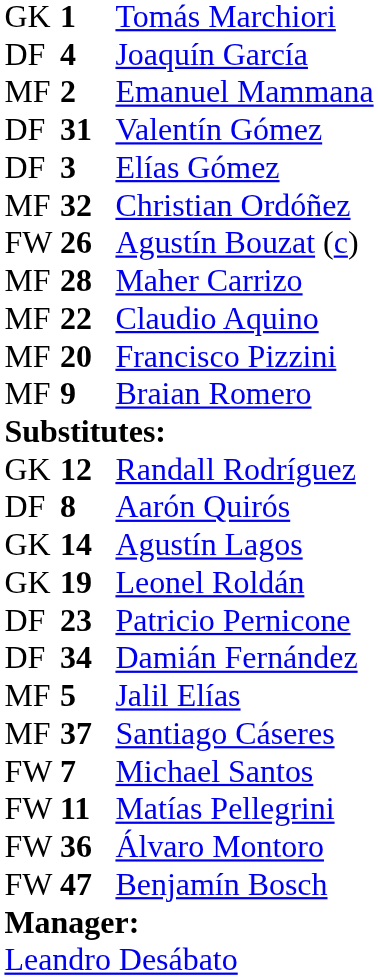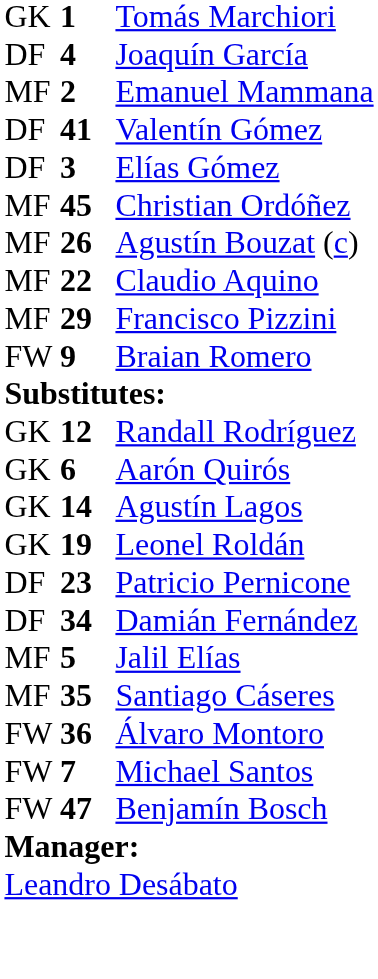 <table style="font-size:90%; margin:0.2em auto;" cellspacing="0" cellpadding="0">
 <tr>
 <th width="25"></th>
 <th width="25"></th>
 </tr>
 <tr>
 <td>GK</td>
 <td><strong>1</strong></td>
 <td> <a href='#'>Tomás Marchiori</a></td>
 </tr>
 <tr>
 <td>DF</td>
 <td><strong>4</strong></td>
 <td> <a href='#'>Joaquín García</a></td>
 </tr>
 <tr>
 <td>MF</td>
 <td><strong>2</strong></td>
 <td> <a href='#'>Emanuel Mammana</a></td>
 </tr>
 <tr>
 <td>DF</td>
-<td><strong>31</strong></td>
+<td><strong>41</strong></td>
 <td> <a href='#'>Valentín Gómez</a></td>
 </tr>
 <tr>
 <td>DF</td>
 <td><strong>3</strong></td>
 <td> <a href='#'>Elías Gómez</a></td>
 <td></td>
 </tr>
 <tr>
 <td>MF</td>
-<td><strong>32</strong></td>
+<td><strong>45</strong></td>
 <td> <a href='#'>Christian Ordóñez</a></td>
 </tr>
 <tr>
-<td>FW</td>
+<td>MF</td>
 <td><strong>26</strong></td>
 <td> <a href='#'>Agustín Bouzat</a> (<a href='#'>c</a>)</td>
-<td></td>
-<td></td>
-</tr>
-<tr>
-<td>MF</td>
-<td><strong>28</strong></td>
-<td> <a href='#'>Maher Carrizo</a></td>
 <td></td>
 <td></td>
 </tr>
 <tr>
 <td>MF</td>
 <td><strong>22</strong></td>
 <td> <a href='#'>Claudio Aquino</a></td>
 </tr>
 <tr>
 <td>MF</td>
-<td><strong>20</strong></td>
+<td><strong>29</strong></td>
 <td> <a href='#'>Francisco Pizzini</a></td>
 <td></td>
 <td></td>
 </tr>
 <tr>
-<td>MF</td>
+<td>FW</td>
 <td><strong>9</strong></td>
 <td> <a href='#'>Braian Romero</a></td>
 </tr>
 <tr>
 <td colspan=3><strong>Substitutes:</strong></td>
 </tr>
 <tr>
 <td>GK</td>
 <td><strong>12</strong></td>
 <td> <a href='#'>Randall Rodríguez</a></td>
 </tr>
 <tr>
-<td>DF</td>
-<td><strong>8</strong></td>
+<td>GK</td>
+<td><strong>6</strong></td>
 <td> <a href='#'>Aarón Quirós</a></td>
 </tr>
 <tr>
 <td>GK</td>
 <td><strong>14</strong></td>
 <td> <a href='#'>Agustín Lagos</a></td>
 </tr>
 <tr>
 <td>GK</td>
 <td><strong>19</strong></td>
 <td> <a href='#'>Leonel Roldán</a></td>
 </tr>
 <tr>
 <td>DF</td>
 <td><strong>23</strong></td>
 <td> <a href='#'>Patricio Pernicone</a></td>
 </tr>
 <tr>
 <td>DF</td>
 <td><strong>34</strong></td>
 <td> <a href='#'>Damián Fernández</a></td>
 </tr>
 <tr>
 <td>MF</td>
 <td><strong>5</strong></td>
 <td> <a href='#'>Jalil Elías</a></td>
 </tr>
 <tr>
 <td>MF</td>
-<td><strong>37</strong></td>
+<td><strong>35</strong></td>
 <td> <a href='#'>Santiago Cáseres</a></td>
+</tr>
+<tr>
+<td>FW</td>
+<td><strong>36</strong></td>
+<td> <a href='#'>Álvaro Montoro</a></td>
+<td></td>
+<td></td>
 </tr>
 <tr>
 <td>FW</td>
 <td><strong>7</strong></td>
 <td> <a href='#'>Michael Santos</a></td>
-<td></td>
-<td></td>
-</tr>
-<tr>
-<td>FW</td>
-<td><strong>11</strong></td>
-<td> <a href='#'>Matías Pellegrini</a></td>
-<td></td>
-<td></td>
-</tr>
-<tr>
-<td>FW</td>
-<td><strong>36</strong></td>
-<td> <a href='#'>Álvaro Montoro</a></td>
 <td></td>
 <td></td>
 </tr>
 <tr>
 <td>FW</td>
 <td><strong>47</strong></td>
 <td> <a href='#'>Benjamín Bosch</a></td>
 </tr>
 <tr>
 <td colspan=3><strong>Manager:</strong></td>
 </tr>
 <tr>
 <td colspan="3"> <a href='#'>Leandro Desábato</a> </td>
 </tr>
 </table>
